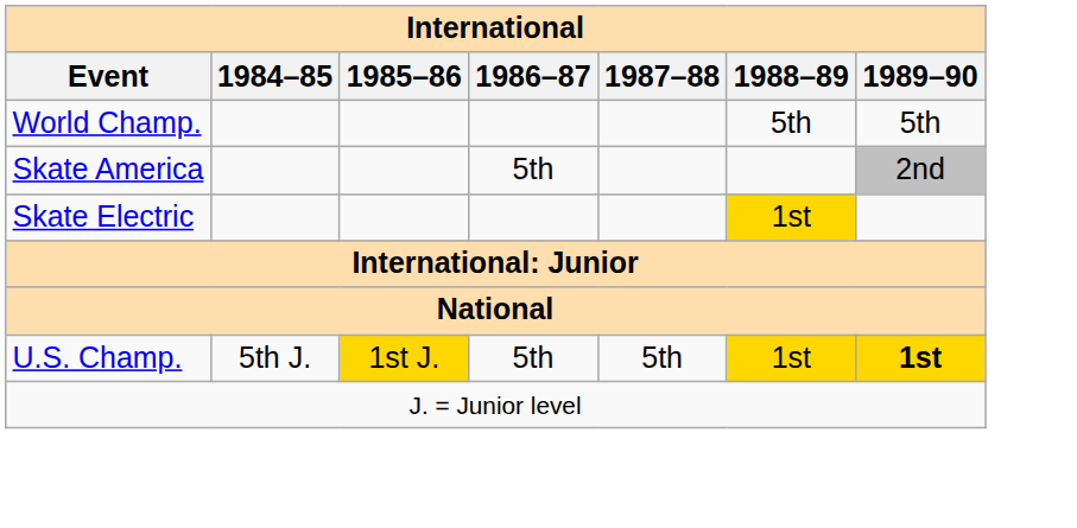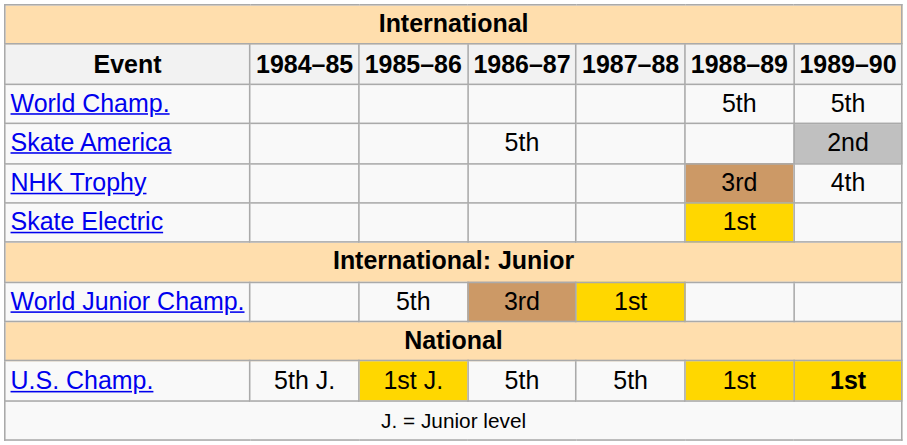 <table class="wikitable" style="text-align:center">
 <tr>
 <th style="background-color: #ffdead; " colspan=7 align=center><strong>International</strong></th>
 </tr>
 <tr>
 <th>Event</th>
 <th>1984–85</th>
 <th>1985–86</th>
 <th>1986–87</th>
 <th>1987–88</th>
 <th>1988–89</th>
 <th>1989–90</th>
 </tr>
 <tr>
 <td align=left><a href='#'>World Champ.</a></td>
 <td></td>
 <td></td>
 <td></td>
 <td></td>
 <td>5th</td>
 <td>5th</td>
 </tr>
 <tr>
 <td align=left><a href='#'>Skate America</a></td>
 <td></td>
 <td></td>
 <td>5th</td>
 <td></td>
 <td></td>
 <td bgcolor=silver>2nd</td>
 </tr>
 <tr>
+<td align=left><a href='#'>NHK Trophy</a></td>
+<td></td>
+<td></td>
+<td></td>
+<td></td>
+<td bgcolor=cc9966>3rd</td>
+<td>4th</td>
+</tr>
+<tr>
 <td align=left><a href='#'>Skate Electric</a></td>
 <td></td>
 <td></td>
 <td></td>
 <td></td>
 <td bgcolor=gold>1st</td>
 <td></td>
 </tr>
 <tr>
 <th style="background-color: #ffdead; " colspan=7 align=center><strong>International: Junior</strong></th>
+</tr>
+<tr>
+<td align=left><a href='#'>World Junior Champ.</a></td>
+<td></td>
+<td>5th</td>
+<td bgcolor=cc9966>3rd</td>
+<td bgcolor=gold>1st</td>
+<td></td>
+<td></td>
 </tr>
 <tr>
 <th style="background-color: #ffdead; " colspan=7 align=center><strong>National</strong></th>
 </tr>
 <tr>
 <td align=left><a href='#'>U.S. Champ.</a></td>
 <td>5th J.</td>
 <td bgcolor=gold>1st J.</td>
 <td>5th</td>
 <td>5th</td>
 <td bgcolor=gold>1st</td>
 <td bgcolor=gold><strong>1st</strong></td>
 </tr>
 <tr>
 <td colspan=7 align=center><small> J. = Junior level </small></td>
 </tr>
 </table>
